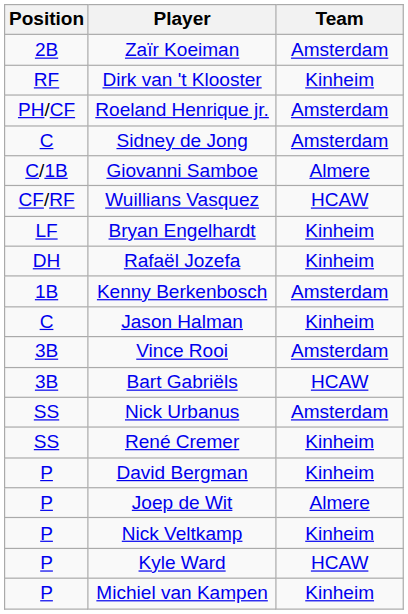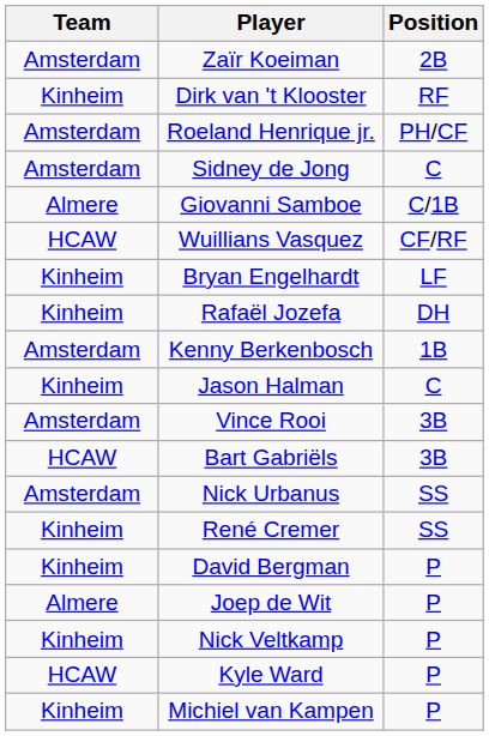 <table class="wikitable sortable" style="font-size: 100%; text-align:center;">
 <tr>
+<th width="100">Team</th>
+<th width="150">Player</th>
 <th>Position</th>
-<th width="150">Player</th>
-<th width="100">Team</th>
 </tr>
 <tr>
+<td><a href='#'>Amsterdam</a></td>
+<td><a href='#'>Zaïr Koeiman</a></td>
 <td><a href='#'>2B</a></td>
-<td><a href='#'>Zaïr Koeiman</a></td>
-<td><a href='#'>Amsterdam</a></td>
 </tr>
 <tr>
+<td><a href='#'>Kinheim</a></td>
+<td><a href='#'>Dirk van 't Klooster</a></td>
 <td><a href='#'>RF</a></td>
-<td><a href='#'>Dirk van 't Klooster</a></td>
-<td><a href='#'>Kinheim</a></td>
 </tr>
 <tr>
+<td><a href='#'>Amsterdam</a></td>
+<td><a href='#'>Roeland Henrique jr.</a></td>
 <td><a href='#'>PH</a>/<a href='#'>CF</a></td>
-<td><a href='#'>Roeland Henrique jr.</a></td>
-<td><a href='#'>Amsterdam</a></td>
 </tr>
 <tr>
+<td><a href='#'>Amsterdam</a></td>
+<td><a href='#'>Sidney de Jong</a></td>
 <td><a href='#'>C</a></td>
-<td><a href='#'>Sidney de Jong</a></td>
-<td><a href='#'>Amsterdam</a></td>
 </tr>
 <tr>
+<td><a href='#'>Almere</a></td>
+<td><a href='#'>Giovanni Samboe</a></td>
 <td><a href='#'>C</a>/<a href='#'>1B</a></td>
-<td><a href='#'>Giovanni Samboe</a></td>
-<td><a href='#'>Almere</a></td>
 </tr>
 <tr>
+<td><a href='#'>HCAW</a></td>
+<td><a href='#'>Wuillians Vasquez</a></td>
 <td><a href='#'>CF</a>/<a href='#'>RF</a></td>
-<td><a href='#'>Wuillians Vasquez</a></td>
-<td><a href='#'>HCAW</a></td>
 </tr>
 <tr>
+<td><a href='#'>Kinheim</a></td>
+<td><a href='#'>Bryan Engelhardt</a></td>
 <td><a href='#'>LF</a></td>
-<td><a href='#'>Bryan Engelhardt</a></td>
-<td><a href='#'>Kinheim</a></td>
 </tr>
 <tr>
+<td><a href='#'>Kinheim</a></td>
+<td><a href='#'>Rafaël Jozefa</a></td>
 <td><a href='#'>DH</a></td>
-<td><a href='#'>Rafaël Jozefa</a></td>
-<td><a href='#'>Kinheim</a></td>
 </tr>
 <tr>
+<td><a href='#'>Amsterdam</a></td>
+<td><a href='#'>Kenny Berkenbosch</a></td>
 <td><a href='#'>1B</a></td>
-<td><a href='#'>Kenny Berkenbosch</a></td>
-<td><a href='#'>Amsterdam</a></td>
 </tr>
 <tr>
+<td><a href='#'>Kinheim</a></td>
+<td><a href='#'>Jason Halman</a></td>
 <td><a href='#'>C</a></td>
-<td><a href='#'>Jason Halman</a></td>
-<td><a href='#'>Kinheim</a></td>
 </tr>
 <tr>
+<td><a href='#'>Amsterdam</a></td>
+<td><a href='#'>Vince Rooi</a></td>
 <td><a href='#'>3B</a></td>
-<td><a href='#'>Vince Rooi</a></td>
-<td><a href='#'>Amsterdam</a></td>
 </tr>
 <tr>
+<td><a href='#'>HCAW</a></td>
+<td><a href='#'>Bart Gabriëls</a></td>
 <td><a href='#'>3B</a></td>
-<td><a href='#'>Bart Gabriëls</a></td>
-<td><a href='#'>HCAW</a></td>
 </tr>
 <tr>
+<td><a href='#'>Amsterdam</a></td>
+<td><a href='#'>Nick Urbanus</a></td>
 <td><a href='#'>SS</a></td>
-<td><a href='#'>Nick Urbanus</a></td>
-<td><a href='#'>Amsterdam</a></td>
 </tr>
 <tr>
+<td><a href='#'>Kinheim</a></td>
+<td><a href='#'>René Cremer</a></td>
 <td><a href='#'>SS</a></td>
-<td><a href='#'>René Cremer</a></td>
-<td><a href='#'>Kinheim</a></td>
 </tr>
 <tr>
+<td><a href='#'>Kinheim</a></td>
+<td><a href='#'>David Bergman</a></td>
 <td><a href='#'>P</a></td>
-<td><a href='#'>David Bergman</a></td>
-<td><a href='#'>Kinheim</a></td>
 </tr>
 <tr>
+<td><a href='#'>Almere</a></td>
+<td><a href='#'>Joep de Wit</a></td>
 <td><a href='#'>P</a></td>
-<td><a href='#'>Joep de Wit</a></td>
-<td><a href='#'>Almere</a></td>
 </tr>
 <tr>
+<td><a href='#'>Kinheim</a></td>
+<td><a href='#'>Nick Veltkamp</a></td>
 <td><a href='#'>P</a></td>
-<td><a href='#'>Nick Veltkamp</a></td>
-<td><a href='#'>Kinheim</a></td>
 </tr>
 <tr>
+<td><a href='#'>HCAW</a></td>
+<td><a href='#'>Kyle Ward</a></td>
 <td><a href='#'>P</a></td>
-<td><a href='#'>Kyle Ward</a></td>
-<td><a href='#'>HCAW</a></td>
 </tr>
 <tr>
+<td><a href='#'>Kinheim</a></td>
+<td><a href='#'>Michiel van Kampen</a></td>
 <td><a href='#'>P</a></td>
-<td><a href='#'>Michiel van Kampen</a></td>
-<td><a href='#'>Kinheim</a></td>
 </tr>
 </table>
